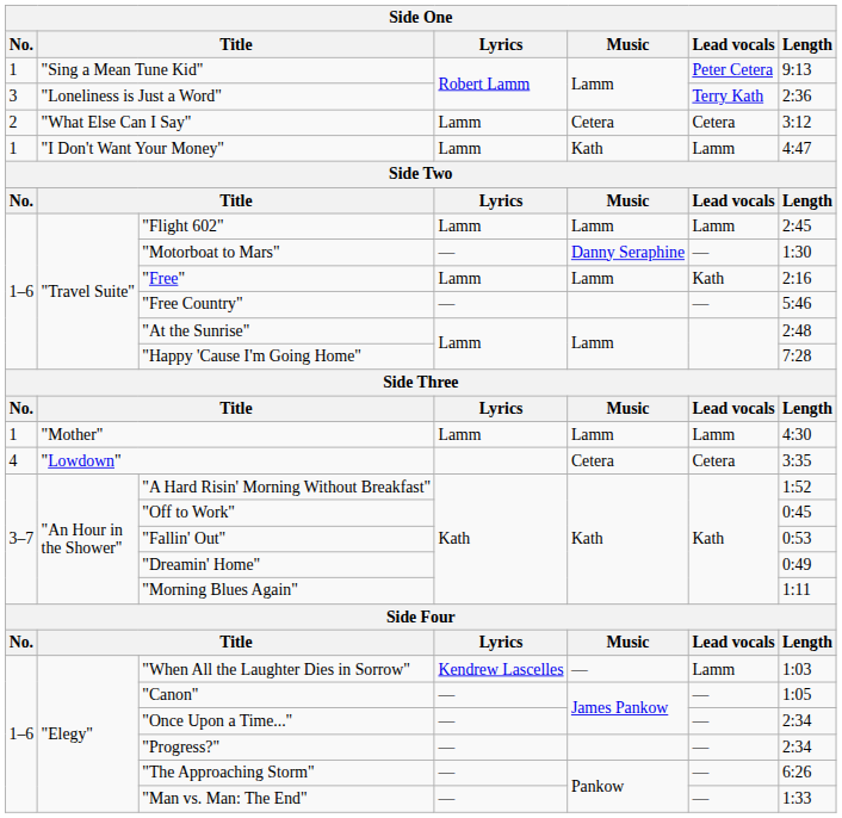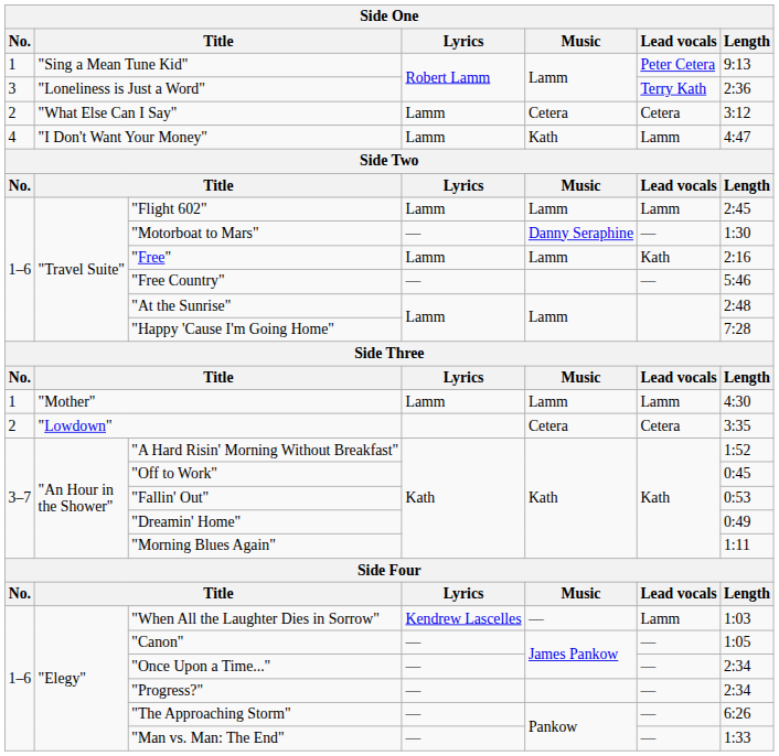 <table class="wikitable">
 <tr>
 <th colspan=7>Side One</th>
 </tr>
 <tr>
 <th>No.</th>
 <th colspan=2>Title</th>
 <th>Lyrics</th>
 <th>Music</th>
 <th>Lead vocals</th>
 <th>Length</th>
 </tr>
 <tr>
 <td>1</td>
 <td colspan=2>"Sing a Mean Tune Kid"</td>
 <td rowspan="2"><a href='#'>Robert Lamm</a></td>
 <td rowspan="2">Lamm</td>
 <td><a href='#'>Peter Cetera</a></td>
 <td>9:13</td>
 </tr>
 <tr>
 <td>3</td>
 <td colspan=2>"Loneliness is Just a Word"</td>
 <td><a href='#'>Terry Kath</a></td>
 <td>2:36</td>
 </tr>
 <tr>
 <td>2</td>
 <td colspan=2>"What Else Can I Say"</td>
 <td>Lamm</td>
 <td>Cetera</td>
 <td>Cetera</td>
 <td>3:12</td>
 </tr>
 <tr>
-<td>1</td>
+<td>4</td>
 <td colspan=2>"I Don't Want Your Money"</td>
 <td>Lamm</td>
 <td>Kath</td>
 <td>Lamm</td>
 <td>4:47</td>
 </tr>
 <tr>
 <th colspan=7>Side Two</th>
 </tr>
 <tr>
 <th>No.</th>
 <th colspan=2>Title</th>
 <th>Lyrics</th>
 <th>Music</th>
 <th>Lead vocals</th>
 <th>Length</th>
 </tr>
 <tr>
 <td rowspan=6>1–6</td>
 <td rowspan=6>"Travel Suite"<br></td>
 <td>"Flight 602"</td>
 <td>Lamm</td>
 <td>Lamm</td>
 <td>Lamm</td>
 <td>2:45</td>
 </tr>
 <tr>
 <td>"Motorboat to Mars"</td>
 <td>—</td>
 <td><a href='#'>Danny Seraphine</a></td>
 <td>—</td>
 <td>1:30</td>
 </tr>
 <tr>
 <td>"<a href='#'>Free</a>"</td>
 <td>Lamm</td>
 <td>Lamm</td>
 <td>Kath</td>
 <td>2:16</td>
 </tr>
 <tr>
 <td>"Free Country"</td>
 <td>—</td>
 <td></td>
 <td>—</td>
 <td>5:46</td>
 </tr>
 <tr>
 <td>"At the Sunrise"</td>
 <td rowspan="2">Lamm</td>
 <td rowspan="2">Lamm</td>
 <td rowspan="2"></td>
 <td>2:48</td>
 </tr>
 <tr>
 <td>"Happy 'Cause I'm Going Home"</td>
 <td>7:28</td>
 </tr>
 <tr>
 <th colspan=7>Side Three</th>
 </tr>
 <tr>
 <th>No.</th>
 <th colspan=2>Title</th>
 <th>Lyrics</th>
 <th>Music</th>
 <th>Lead vocals</th>
 <th>Length</th>
 </tr>
 <tr>
 <td>1</td>
 <td colspan=2>"Mother"</td>
 <td>Lamm</td>
 <td>Lamm</td>
 <td>Lamm</td>
 <td>4:30</td>
 </tr>
 <tr>
-<td>4</td>
+<td>2</td>
 <td colspan=2>"<a href='#'>Lowdown</a>"</td>
 <td></td>
 <td>Cetera</td>
 <td>Cetera</td>
 <td>3:35</td>
 </tr>
 <tr>
 <td rowspan=5>3–7</td>
 <td rowspan=5>"An Hour in <br> the Shower" <br> </td>
 <td>"A Hard Risin' Morning Without Breakfast"</td>
 <td rowspan="5">Kath</td>
 <td rowspan="5">Kath</td>
 <td rowspan="5">Kath</td>
 <td>1:52</td>
 </tr>
 <tr>
 <td>"Off to Work"</td>
 <td>0:45</td>
 </tr>
 <tr>
 <td>"Fallin' Out"</td>
 <td>0:53</td>
 </tr>
 <tr>
 <td>"Dreamin' Home"</td>
 <td>0:49</td>
 </tr>
 <tr>
 <td>"Morning Blues Again"</td>
 <td>1:11</td>
 </tr>
 <tr>
 <th colspan=7>Side Four</th>
 </tr>
 <tr>
 <th>No.</th>
 <th colspan=2>Title</th>
 <th>Lyrics</th>
 <th>Music</th>
 <th>Lead vocals</th>
 <th>Length</th>
 </tr>
 <tr>
 <td rowspan=6>1–6</td>
 <td rowspan=6>"Elegy" <br> </td>
 <td>"When All the Laughter Dies in Sorrow"</td>
 <td><a href='#'>Kendrew Lascelles</a></td>
 <td>—</td>
 <td>Lamm</td>
 <td>1:03</td>
 </tr>
 <tr>
 <td>"Canon"</td>
 <td>—</td>
 <td rowspan="2"><a href='#'>James Pankow</a></td>
 <td>—</td>
 <td>1:05</td>
 </tr>
 <tr>
 <td>"Once Upon a Time..."</td>
 <td>—</td>
 <td>—</td>
 <td>2:34</td>
 </tr>
 <tr>
 <td>"Progress?" </td>
 <td>—</td>
 <td></td>
 <td>—</td>
 <td>2:34</td>
 </tr>
 <tr>
 <td>"The Approaching Storm"</td>
 <td>—</td>
 <td rowspan="2">Pankow</td>
 <td>—</td>
 <td>6:26</td>
 </tr>
 <tr>
 <td>"Man vs. Man: The End"</td>
 <td>—</td>
 <td>—</td>
 <td>1:33</td>
 </tr>
 </table>
